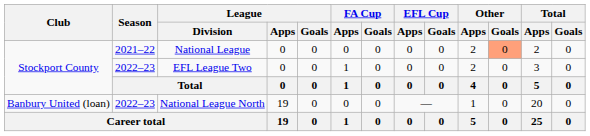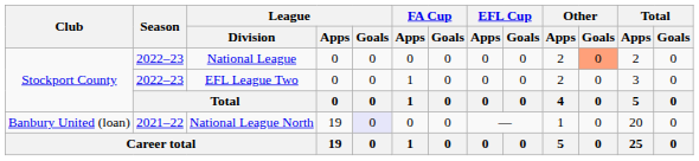 <table class="wikitable" style="text-align:center;">
 <tr>
 <th rowspan="2">Club</th>
 <th rowspan="2">Season</th>
 <th colspan="3">League</th>
 <th colspan="2"><a href='#'>FA Cup</a></th>
 <th colspan="2"><a href='#'>EFL Cup</a></th>
 <th colspan="2">Other</th>
 <th colspan="2">Total</th>
 </tr>
 <tr>
 <th>Division</th>
 <th>Apps</th>
 <th>Goals</th>
 <th>Apps</th>
 <th>Goals</th>
 <th>Apps</th>
 <th>Goals</th>
 <th>Apps</th>
 <th>Goals</th>
 <th>Apps</th>
 <th>Goals</th>
 </tr>
 <tr>
 <td rowspan="3"><a href='#'>Stockport County</a></td>
-<td><a href='#'>2021–22</a></td>
+<td><a href='#'>2022–23</a></td>
 <td><a href='#'>National League</a></td>
 <td>0</td>
 <td>0</td>
 <td>0</td>
 <td>0</td>
 <td>0</td>
 <td>0</td>
 <td>2</td>
 <td style="background: lightsalmon;">0</td>
 <td>2</td>
 <td>0</td>
 </tr>
 <tr>
 <td><a href='#'>2022–23</a></td>
 <td><a href='#'>EFL League Two</a></td>
 <td>0</td>
 <td>0</td>
 <td>1</td>
 <td>0</td>
 <td>0</td>
 <td>0</td>
 <td>2</td>
 <td>0</td>
 <td>3</td>
 <td>0</td>
 </tr>
 <tr>
 <th colspan="2">Total</th>
 <th>0</th>
 <th>0</th>
 <th>1</th>
 <th>0</th>
 <th>0</th>
 <th>0</th>
 <th>4</th>
 <th>0</th>
 <th>5</th>
 <th>0</th>
 </tr>
 <tr>
 <td><a href='#'>Banbury United</a> (loan)</td>
-<td><a href='#'>2022–23</a></td>
+<td><a href='#'>2021–22</a></td>
 <td><a href='#'>National League North</a></td>
 <td>19</td>
-<td>0</td>
+<td style="background: lavender;">0</td>
 <td>0</td>
 <td>0</td>
 <td colspan="2">—</td>
 <td>1</td>
 <td>0</td>
 <td>20</td>
 <td>0</td>
 </tr>
 <tr>
 <th colspan="3">Career total</th>
 <th>19</th>
 <th>0</th>
 <th>1</th>
 <th>0</th>
 <th>0</th>
 <th>0</th>
 <th>5</th>
 <th>0</th>
 <th>25</th>
 <th>0</th>
 </tr>
 </table>
